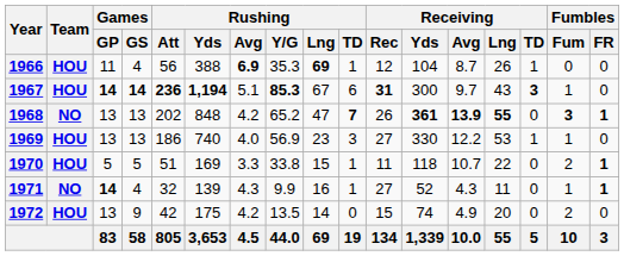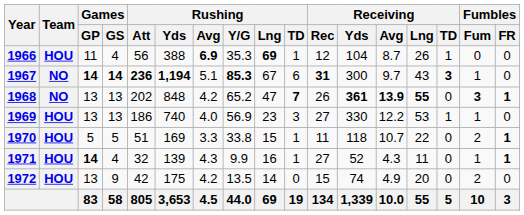 <table class= "wikitable" style="text-align:center;">
 <tr>
 <th rowspan="2">Year</th>
 <th rowspan="2">Team</th>
 <th colspan="2">Games</th>
 <th colspan="6">Rushing</th>
 <th colspan="5">Receiving</th>
 <th colspan="2">Fumbles</th>
 </tr>
 <tr>
 <th>GP</th>
 <th>GS</th>
 <th>Att</th>
 <th>Yds</th>
 <th>Avg</th>
 <th>Y/G</th>
 <th>Lng</th>
 <th>TD</th>
 <th>Rec</th>
 <th>Yds</th>
 <th>Avg</th>
 <th>Lng</th>
 <th>TD</th>
 <th>Fum</th>
 <th>FR</th>
 </tr>
 <tr>
 <th><a href='#'>1966</a></th>
 <th><a href='#'>HOU</a></th>
 <td>11</td>
 <td>4</td>
 <td>56</td>
 <td>388</td>
 <td><strong>6.9</strong></td>
 <td>35.3</td>
 <td><strong>69</strong></td>
 <td>1</td>
 <td>12</td>
 <td>104</td>
 <td>8.7</td>
 <td>26</td>
 <td>1</td>
 <td>0</td>
 <td>0</td>
 </tr>
 <tr>
 <th><a href='#'>1967</a></th>
-<th><a href='#'>HOU</a></th>
+<th><a href='#'>NO</a></th>
 <td><strong>14</strong></td>
 <td><strong>14</strong></td>
 <td><strong>236</strong></td>
 <td><strong>1,194</strong></td>
 <td>5.1</td>
 <td><strong>85.3</strong></td>
 <td>67</td>
 <td>6</td>
 <td><strong>31</strong></td>
 <td>300</td>
 <td>9.7</td>
 <td>43</td>
 <td><strong>3</strong></td>
 <td>1</td>
 <td>0</td>
 </tr>
 <tr>
 <th><a href='#'>1968</a></th>
 <th><a href='#'>NO</a></th>
 <td>13</td>
 <td>13</td>
 <td>202</td>
 <td>848</td>
 <td>4.2</td>
 <td>65.2</td>
 <td>47</td>
 <td><strong>7</strong></td>
 <td>26</td>
 <td><strong>361</strong></td>
 <td><strong>13.9</strong></td>
 <td><strong>55</strong></td>
 <td>0</td>
 <td><strong>3</strong></td>
 <td><strong>1</strong></td>
 </tr>
 <tr>
 <th><a href='#'>1969</a></th>
 <th><a href='#'>HOU</a></th>
 <td>13</td>
 <td>13</td>
 <td>186</td>
 <td>740</td>
 <td>4.0</td>
 <td>56.9</td>
 <td>23</td>
 <td>3</td>
 <td>27</td>
 <td>330</td>
 <td>12.2</td>
 <td>53</td>
 <td>1</td>
 <td>1</td>
 <td>0</td>
 </tr>
 <tr>
 <th><a href='#'>1970</a></th>
 <th><a href='#'>HOU</a></th>
 <td>5</td>
 <td>5</td>
 <td>51</td>
 <td>169</td>
 <td>3.3</td>
 <td>33.8</td>
 <td>15</td>
 <td>1</td>
 <td>11</td>
 <td>118</td>
 <td>10.7</td>
 <td>22</td>
 <td>0</td>
 <td>2</td>
 <td><strong>1</strong></td>
 </tr>
 <tr>
 <th><a href='#'>1971</a></th>
-<th><a href='#'>NO</a></th>
+<th><a href='#'>HOU</a></th>
 <td><strong>14</strong></td>
 <td>4</td>
 <td>32</td>
 <td>139</td>
 <td>4.3</td>
 <td>9.9</td>
 <td>16</td>
 <td>1</td>
 <td>27</td>
 <td>52</td>
 <td>4.3</td>
 <td>11</td>
 <td>0</td>
 <td>1</td>
 <td><strong>1</strong></td>
 </tr>
 <tr>
 <th><a href='#'>1972</a></th>
 <th><a href='#'>HOU</a></th>
 <td>13</td>
 <td>9</td>
 <td>42</td>
 <td>175</td>
 <td>4.2</td>
 <td>13.5</td>
 <td>14</td>
 <td>0</td>
 <td>15</td>
 <td>74</td>
 <td>4.9</td>
 <td>20</td>
 <td>0</td>
 <td>2</td>
 <td>0</td>
 </tr>
 <tr>
 <th colspan="2"></th>
 <th>83</th>
 <th>58</th>
 <th>805</th>
 <th>3,653</th>
 <th>4.5</th>
 <th>44.0</th>
 <th>69</th>
 <th>19</th>
 <th>134</th>
 <th>1,339</th>
 <th>10.0</th>
 <th>55</th>
 <th>5</th>
 <th>10</th>
 <th>3</th>
 </tr>
 </table>
